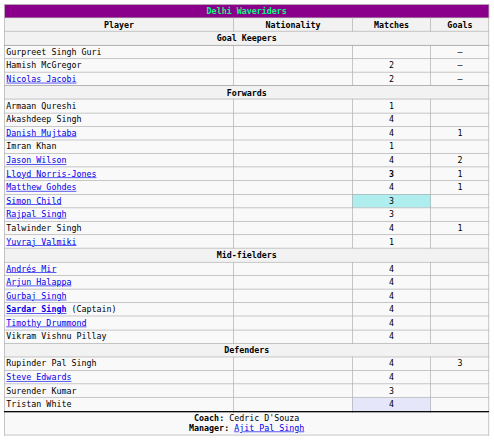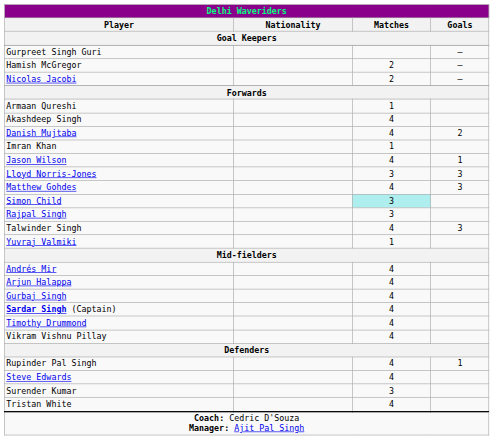 <table class="wikitable" style="width:60%;text-align:center;">
 <tr>
 <th colspan="4" style="background: #8B008B; color:#00FF7F">Delhi Waveriders</th>
 </tr>
 <tr>
 <th>Player</th>
 <th>Nationality</th>
 <th>Matches</th>
 <th>Goals</th>
 </tr>
 <tr>
 <th colspan="4">Goal Keepers</th>
 </tr>
 <tr>
 </tr>
 <tr>
 <td style="text-align:left">Gurpreet Singh Guri</td>
 <td style="text-align:left"></td>
 <td></td>
 <td>–</td>
 </tr>
 <tr>
 <td style="text-align:left">Hamish McGregor</td>
 <td style="text-align:left"></td>
 <td>2</td>
 <td>–</td>
 </tr>
 <tr>
 <td style="text-align:left"><a href='#'>Nicolas Jacobi</a></td>
 <td style="text-align:left"></td>
 <td>2</td>
 <td>–</td>
 </tr>
 <tr>
 </tr>
 <tr>
 <th colspan="4">Forwards</th>
 </tr>
 <tr>
 <td style="text-align:left">Armaan Qureshi</td>
 <td style="text-align:left"></td>
 <td>1</td>
 <td></td>
 </tr>
 <tr>
 <td style="text-align:left">Akashdeep Singh</td>
 <td style="text-align:left"></td>
 <td>4</td>
 <td></td>
 </tr>
 <tr>
 <td style="text-align:left"><a href='#'>Danish Mujtaba</a></td>
 <td style="text-align:left"></td>
 <td>4</td>
-<td>1</td>
+<td>2</td>
 </tr>
 <tr>
 <td style="text-align:left">Imran Khan</td>
 <td style="text-align:left"></td>
 <td>1</td>
 <td></td>
 </tr>
 <tr>
 <td style="text-align:left"><a href='#'>Jason Wilson</a></td>
 <td style="text-align:left"></td>
 <td>4</td>
-<td>2</td>
+<td>1</td>
 </tr>
 <tr>
 <td style="text-align:left"><a href='#'>Lloyd Norris-Jones</a></td>
 <td style="text-align:left"></td>
-<td><strong>3</strong></td>
-<td>1</td>
+<td>3</td>
+<td>3</td>
 </tr>
 <tr>
 <td style="text-align:left"><a href='#'>Matthew Gohdes</a></td>
 <td style="text-align:left"></td>
 <td>4</td>
-<td>1</td>
+<td>3</td>
 </tr>
 <tr>
 <td style="text-align:left"><a href='#'>Simon Child</a></td>
 <td style="text-align:left"></td>
 <td style="background: paleturquoise;">3</td>
 <td></td>
 </tr>
 <tr>
 <td style="text-align:left"><a href='#'>Rajpal Singh</a></td>
 <td style="text-align:left"></td>
 <td>3</td>
 <td></td>
 </tr>
 <tr>
 <td style="text-align:left">Talwinder Singh</td>
 <td style="text-align:left"></td>
 <td>4</td>
-<td>1</td>
+<td>3</td>
 </tr>
 <tr>
 <td style="text-align:left"><a href='#'>Yuvraj Valmiki</a></td>
 <td style="text-align:left"></td>
 <td>1</td>
 <td></td>
 </tr>
 <tr>
 <th colspan="4">Mid-fielders</th>
 </tr>
 <tr>
 <td style="text-align:left"><a href='#'>Andrés Mir</a></td>
 <td style="text-align:left"></td>
 <td>4</td>
 <td></td>
 </tr>
 <tr>
 <td style="text-align:left"><a href='#'>Arjun Halappa</a></td>
 <td style="text-align:left"></td>
 <td>4</td>
 <td></td>
 </tr>
 <tr>
 <td style="text-align:left"><a href='#'>Gurbaj Singh</a></td>
 <td style="text-align:left"></td>
 <td>4</td>
 <td></td>
 </tr>
 <tr>
 <td style="text-align:left"><strong><a href='#'>Sardar Singh</a></strong> (Captain)</td>
 <td style="text-align:left"><strong></strong></td>
 <td>4</td>
 <td></td>
 </tr>
 <tr>
 <td style="text-align:left"><a href='#'>Timothy Drummond</a></td>
 <td style="text-align:left"></td>
 <td>4</td>
 <td></td>
 </tr>
 <tr>
 <td style="text-align:left">Vikram Vishnu Pillay</td>
 <td style="text-align:left"></td>
 <td>4</td>
 <td></td>
 </tr>
 <tr>
 <th colspan="4">Defenders</th>
 </tr>
 <tr>
 <td style="text-align:left">Rupinder Pal Singh</td>
 <td style="text-align:left"></td>
 <td>4</td>
-<td>3</td>
+<td>1</td>
 </tr>
 <tr>
 <td style="text-align:left"><a href='#'>Steve Edwards</a></td>
 <td style="text-align:left"></td>
 <td>4</td>
 <td></td>
 </tr>
 <tr>
 <td style="text-align:left">Surender Kumar</td>
 <td style="text-align:left"></td>
 <td>3</td>
 <td></td>
 </tr>
 <tr>
 <td style="text-align:left">Tristan White</td>
 <td style="text-align:left"></td>
-<td style="background: lavender;">4</td>
+<td>4</td>
 <td></td>
 </tr>
 <tr style="border-top:2px solid black;">
 <td colspan="7"><strong>Coach:</strong> Cedric D'Souza <br> <strong>Manager:</strong> <a href='#'>Ajit Pal Singh</a></td>
 </tr>
 </table>
